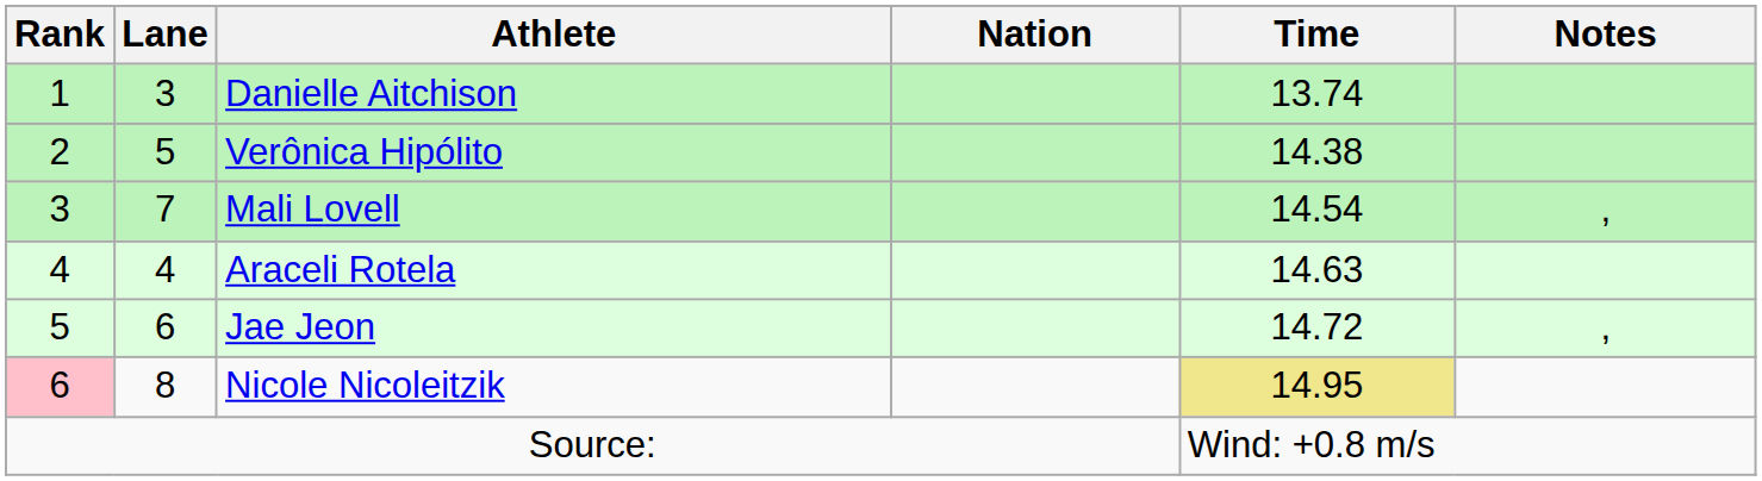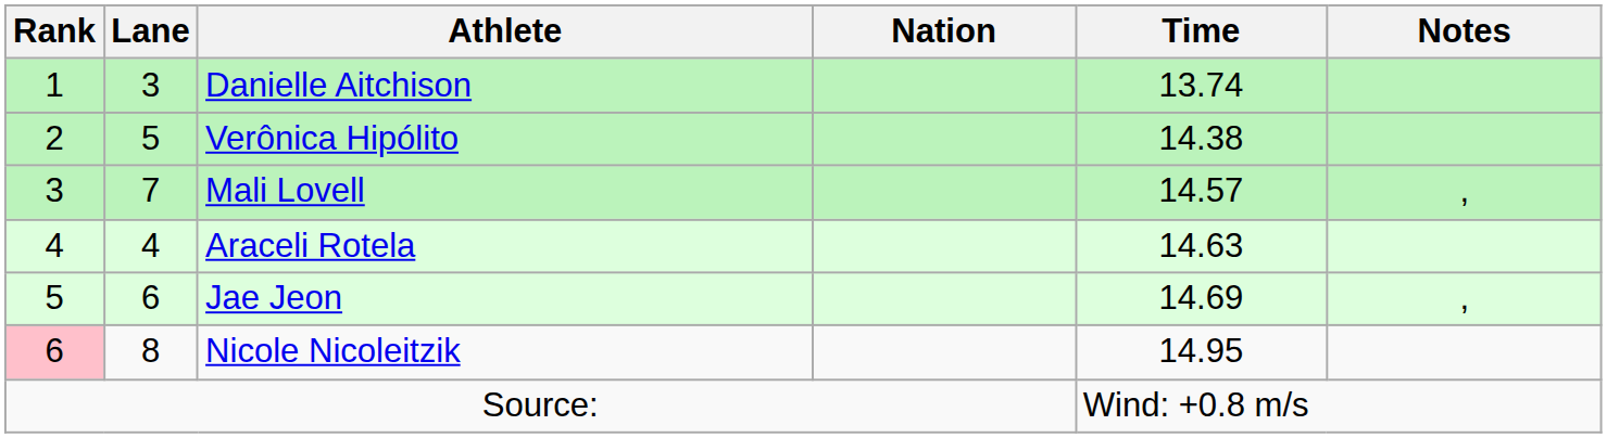 <table class="wikitable sortable" style="text-align:center;width: 60%;">
 <tr>
 <th scope="col" style="width: 10px;">Rank</th>
 <th scope="col" style="width: 10px;">Lane</th>
 <th scope="col">Athlete</th>
 <th scope="col">Nation</th>
 <th scope="col">Time</th>
 <th scope="col">Notes</th>
 </tr>
 <tr bgcolor=bbf3bb>
 <td>1</td>
 <td>3</td>
 <td align=left><a href='#'>Danielle Aitchison</a></td>
 <td align=left></td>
 <td>13.74</td>
 <td></td>
 </tr>
 <tr bgcolor=bbf3bb>
 <td>2</td>
 <td>5</td>
 <td align=left><a href='#'>Verônica Hipólito</a></td>
 <td align=left></td>
 <td>14.38</td>
 <td></td>
 </tr>
 <tr bgcolor=bbf3bb>
 <td>3</td>
 <td>7</td>
 <td align=left><a href='#'>Mali Lovell</a></td>
 <td align=left></td>
-<td>14.54</td>
+<td>14.57</td>
 <td>, </td>
 </tr>
 <tr bgcolor=ddffdd>
 <td>4</td>
 <td>4</td>
 <td align=left><a href='#'>Araceli Rotela</a></td>
 <td align=left></td>
 <td>14.63</td>
 <td></td>
 </tr>
 <tr bgcolor=ddffdd>
 <td>5</td>
 <td>6</td>
 <td align=left><a href='#'>Jae Jeon</a></td>
 <td align=left></td>
-<td>14.72</td>
+<td>14.69</td>
 <td>, </td>
 </tr>
 <tr>
 <td style="background: pink;">6</td>
 <td>8</td>
 <td align=left><a href='#'>Nicole Nicoleitzik</a></td>
 <td align=left></td>
-<td style="background: khaki;">14.95</td>
+<td>14.95</td>
 <td></td>
 </tr>
 <tr class="sortbottom">
 <td colspan="4">Source:</td>
 <td colspan="2" style="text-align:left;">Wind: +0.8 m/s</td>
 </tr>
 </table>
